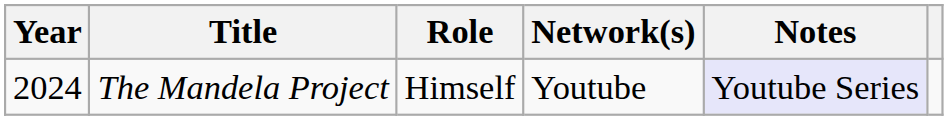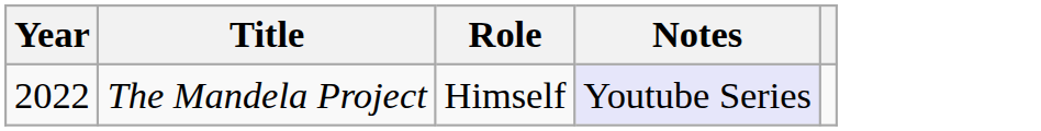 <table class="wikitable">
 <tr>
 <th>Year</th>
 <th>Title</th>
 <th>Role</th>
-<th>Network(s)</th>
 <th>Notes</th>
 <th></th>
 </tr>
 <tr>
-<td>2024</td>
+<td>2022</td>
 <td><em>The Mandela Project</em></td>
 <td>Himself</td>
-<td>Youtube</td>
 <td style="background: lavender;">Youtube Series</td>
 <td></td>
 </tr>
 </table>
